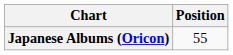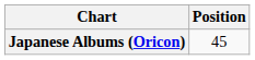 <table class="wikitable plainrowheaders">
 <tr>
 <th>Chart</th>
 <th>Position</th>
 </tr>
 <tr>
 <th scope="row">Japanese Albums (<a href='#'>Oricon</a>)</th>
-<td style="text-align:center;">55</td>
+<td style="text-align:center;">45</td>
 </tr>
 </table>
